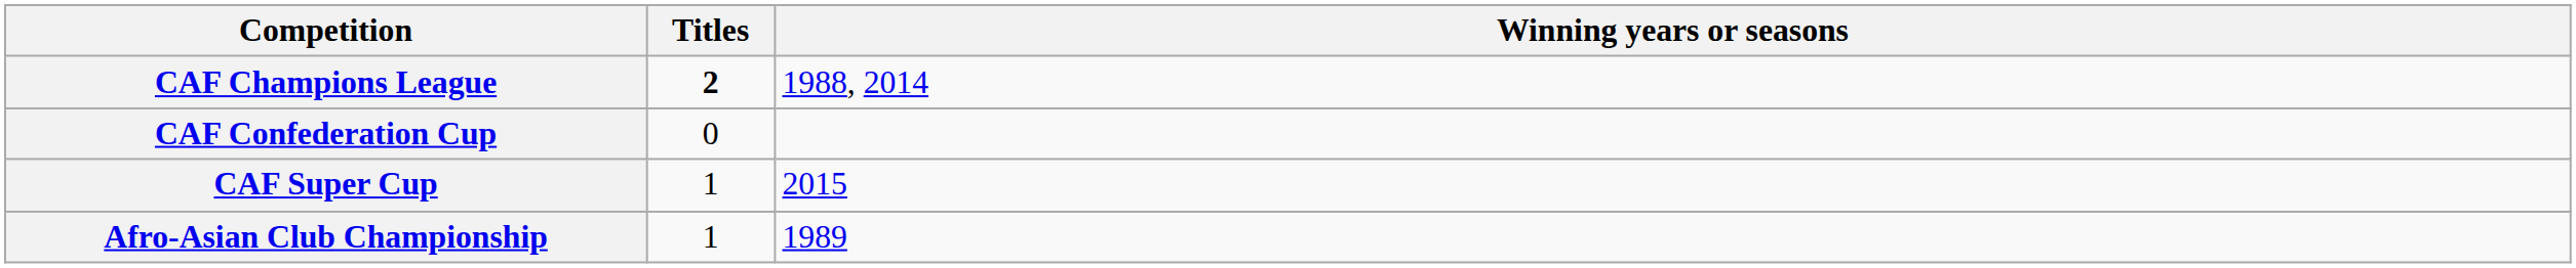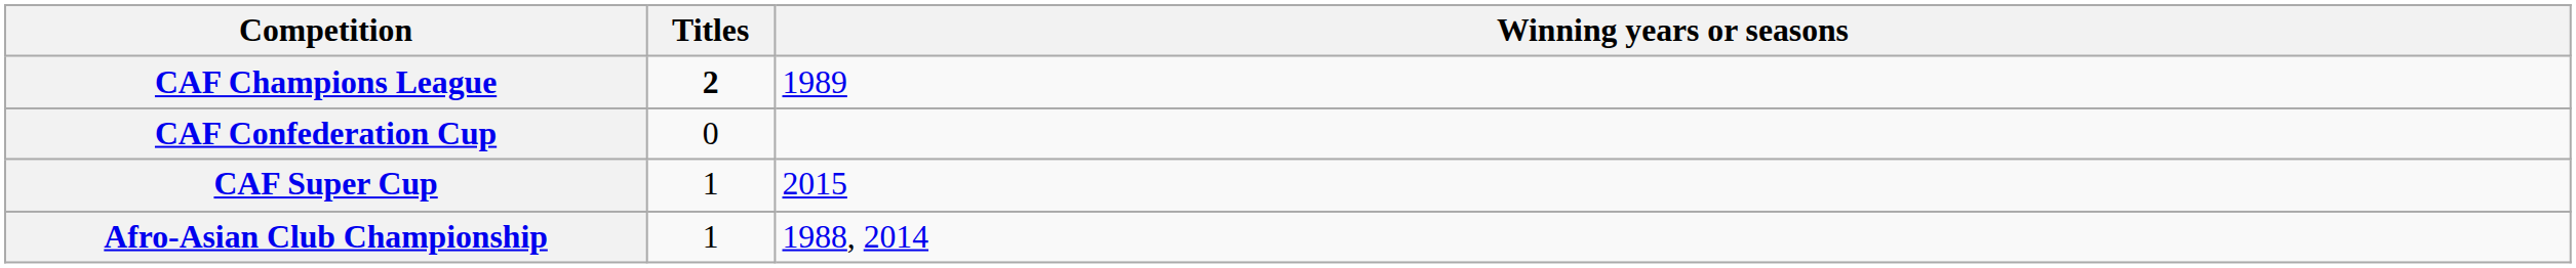 <table class="wikitable sortable plainrowheaders" style="width:100%;">
 <tr>
 <th scope="col" style="width:25%;">Competition</th>
 <th scope="col" style="width:5%;">Titles</th>
 <th scope="col">Winning years or seasons</th>
 </tr>
 <tr>
 <th scope="row"><a href='#'>CAF Champions League</a></th>
 <td style="text-align:center;"><strong>2</strong></td>
-<td><a href='#'>1988</a>, <a href='#'>2014</a></td>
+<td><a href='#'>1989</a></td>
 </tr>
 <tr>
 <th scope="row"><a href='#'>CAF Confederation Cup</a></th>
 <td style="text-align:center;">0</td>
 <td></td>
 </tr>
 <tr>
 <th scope="row"><a href='#'>CAF Super Cup</a></th>
 <td style="text-align:center;">1</td>
 <td><a href='#'>2015</a></td>
 </tr>
 <tr>
 <th scope="row"><a href='#'>Afro-Asian Club Championship</a></th>
 <td style="text-align:center;">1</td>
-<td><a href='#'>1989</a></td>
+<td><a href='#'>1988</a>, <a href='#'>2014</a></td>
 </tr>
 </table>
